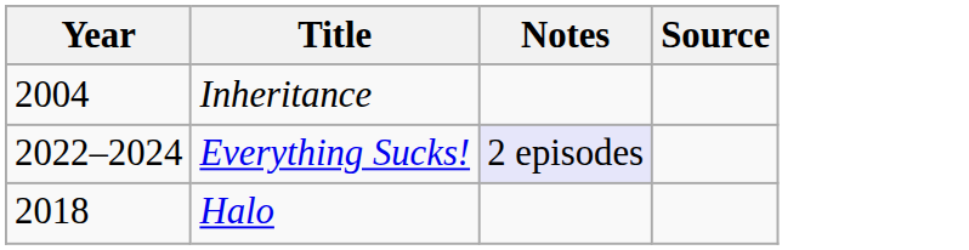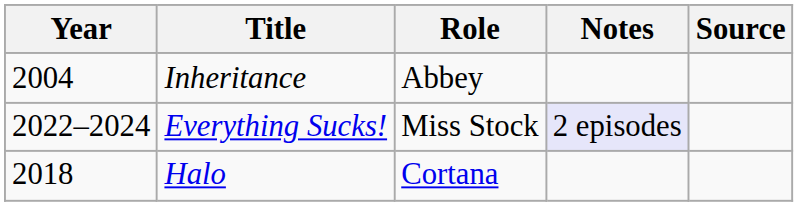 <table class="wikitable sortable plainrowheaders">
 <tr>
 <th>Year</th>
 <th>Title</th>
+<th>Role</th>
 <th class="unsortable">Notes</th>
 <th class="unsortable">Source</th>
 </tr>
 <tr>
 <td>2004</td>
 <td><em>Inheritance</em></td>
+<td>Abbey</td>
 <td></td>
 <td></td>
 </tr>
 <tr>
 <td>2022–2024</td>
 <td><em><a href='#'>Everything Sucks!</a></em></td>
+<td>Miss Stock</td>
 <td style="background: lavender;">2 episodes</td>
 <td></td>
 </tr>
 <tr>
 <td>2018</td>
 <td><em><a href='#'>Halo</a></em></td>
+<td><a href='#'>Cortana</a></td>
 <td></td>
 <td></td>
 </tr>
 </table>
